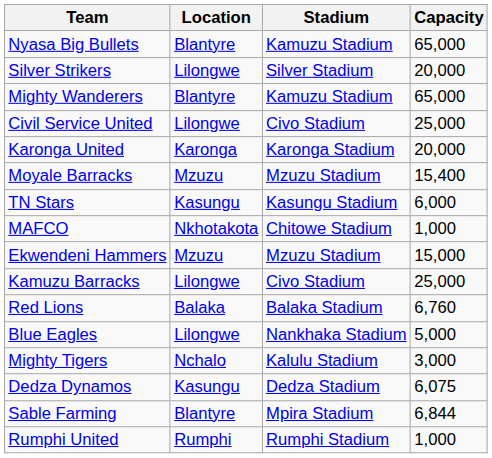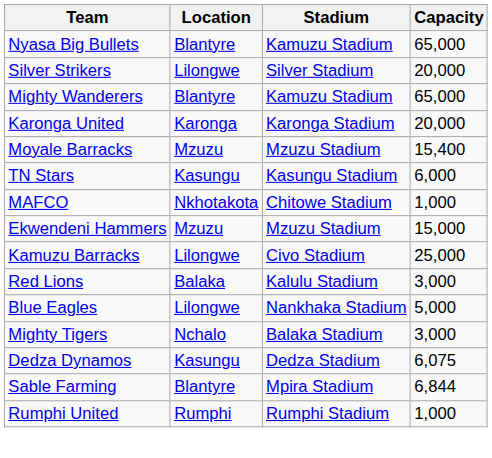 <table class="wikitable sortable">
 <tr>
 <th>Team</th>
 <th>Location</th>
 <th>Stadium</th>
 <th>Capacity</th>
 </tr>
 <tr>
 <td><a href='#'>Nyasa Big Bullets</a></td>
 <td><a href='#'>Blantyre</a></td>
 <td><a href='#'>Kamuzu Stadium</a></td>
 <td>65,000</td>
 </tr>
 <tr>
 <td><a href='#'>Silver Strikers</a></td>
 <td><a href='#'>Lilongwe</a></td>
 <td><a href='#'>Silver Stadium</a></td>
 <td>20,000</td>
 </tr>
 <tr>
 <td><a href='#'>Mighty Wanderers</a></td>
 <td><a href='#'>Blantyre</a></td>
 <td><a href='#'>Kamuzu Stadium</a></td>
 <td>65,000</td>
-</tr>
-<tr>
-<td><a href='#'>Civil Service United</a></td>
-<td><a href='#'>Lilongwe</a></td>
-<td><a href='#'>Civo Stadium</a></td>
-<td>25,000</td>
 </tr>
 <tr>
 <td><a href='#'>Karonga United</a></td>
 <td><a href='#'>Karonga</a></td>
 <td><a href='#'>Karonga Stadium</a></td>
 <td>20,000</td>
 </tr>
 <tr>
 <td><a href='#'>Moyale Barracks</a></td>
 <td><a href='#'>Mzuzu</a></td>
 <td><a href='#'>Mzuzu Stadium</a></td>
 <td>15,400</td>
 </tr>
 <tr>
 <td><a href='#'>TN Stars</a></td>
 <td><a href='#'>Kasungu</a></td>
 <td><a href='#'>Kasungu Stadium</a></td>
 <td>6,000</td>
 </tr>
 <tr>
 <td><a href='#'>MAFCO</a></td>
 <td><a href='#'>Nkhotakota</a></td>
 <td><a href='#'>Chitowe Stadium</a></td>
 <td>1,000</td>
 </tr>
 <tr>
 <td><a href='#'>Ekwendeni Hammers</a></td>
 <td><a href='#'>Mzuzu</a></td>
 <td><a href='#'>Mzuzu Stadium</a></td>
 <td>15,000</td>
 </tr>
 <tr>
 <td><a href='#'>Kamuzu Barracks</a></td>
 <td><a href='#'>Lilongwe</a></td>
 <td><a href='#'>Civo Stadium</a></td>
 <td>25,000</td>
 </tr>
 <tr>
 <td><a href='#'>Red Lions</a></td>
 <td><a href='#'>Balaka</a></td>
-<td><a href='#'>Balaka Stadium</a></td>
-<td>6,760</td>
+<td><a href='#'>Kalulu Stadium</a></td>
+<td>3,000</td>
 </tr>
 <tr>
 <td><a href='#'>Blue Eagles</a></td>
 <td><a href='#'>Lilongwe</a></td>
 <td><a href='#'>Nankhaka Stadium</a></td>
 <td>5,000</td>
 </tr>
 <tr>
 <td><a href='#'>Mighty Tigers</a></td>
 <td><a href='#'>Nchalo</a></td>
-<td><a href='#'>Kalulu Stadium</a></td>
+<td><a href='#'>Balaka Stadium</a></td>
 <td>3,000</td>
 </tr>
 <tr>
 <td><a href='#'>Dedza Dynamos</a></td>
 <td><a href='#'>Kasungu</a></td>
 <td><a href='#'>Dedza Stadium</a></td>
 <td>6,075</td>
 </tr>
 <tr>
 <td><a href='#'>Sable Farming</a></td>
 <td><a href='#'>Blantyre</a></td>
 <td><a href='#'>Mpira Stadium</a></td>
 <td>6,844</td>
 </tr>
 <tr>
 <td><a href='#'>Rumphi United</a></td>
 <td><a href='#'>Rumphi</a></td>
 <td><a href='#'>Rumphi Stadium</a></td>
 <td>1,000</td>
 </tr>
 </table>
